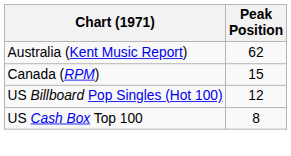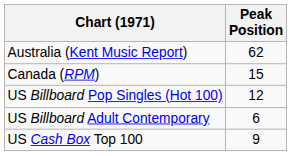 <table class="wikitable sortable">
 <tr>
 <th align="left">Chart (1971)</th>
 <th align="left">Peak<br>Position</th>
 </tr>
 <tr>
 <td>Australia (<a href='#'>Kent Music Report</a>)</td>
 <td style="text-align:center;">62</td>
 </tr>
 <tr>
 <td>Canada (<a href='#'><em>RPM</em></a>)</td>
 <td style="text-align:center;">15</td>
 </tr>
 <tr>
 <td>US <em>Billboard</em> <a href='#'>Pop Singles (Hot 100)</a></td>
 <td style="text-align:center;">12</td>
 </tr>
 <tr>
+<td>US <em>Billboard</em> <a href='#'>Adult Contemporary</a></td>
+<td style="text-align:center;">6</td>
+</tr>
+<tr>
 <td>US <em><a href='#'>Cash Box</a></em> Top 100</td>
-<td style="text-align:center;">8</td>
+<td style="text-align:center;">9</td>
 </tr>
 </table>
